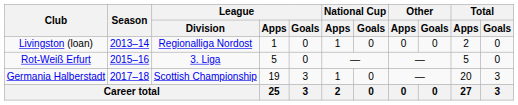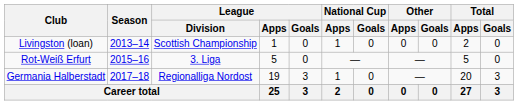 <table class=wikitable style="text-align:center">
 <tr>
 <th rowspan="2">Club</th>
 <th rowspan="2">Season</th>
 <th colspan="3">League</th>
 <th colspan="2">National Cup</th>
 <th colspan="2">Other</th>
 <th colspan="2">Total</th>
 </tr>
 <tr>
 <th>Division</th>
 <th>Apps</th>
 <th>Goals</th>
 <th>Apps</th>
 <th>Goals</th>
 <th>Apps</th>
 <th>Goals</th>
 <th>Apps</th>
 <th>Goals</th>
 </tr>
 <tr>
 <td><a href='#'>Livingston</a> (loan)</td>
 <td><a href='#'>2013–14</a></td>
-<td><a href='#'>Regionalliga Nordost</a></td>
+<td><a href='#'>Scottish Championship</a></td>
 <td>1</td>
 <td>0</td>
 <td>1</td>
 <td>0</td>
 <td>0</td>
 <td>0</td>
 <td>2</td>
 <td>0</td>
 </tr>
 <tr>
 <td><a href='#'>Rot-Weiß Erfurt</a></td>
 <td><a href='#'>2015–16</a></td>
 <td><a href='#'>3. Liga</a></td>
 <td>5</td>
 <td>0</td>
 <td colspan="2">—</td>
 <td colspan="2">—</td>
 <td>5</td>
 <td>0</td>
 </tr>
 <tr>
 <td><a href='#'>Germania Halberstadt</a></td>
 <td><a href='#'>2017–18</a></td>
-<td><a href='#'>Scottish Championship</a></td>
+<td><a href='#'>Regionalliga Nordost</a></td>
 <td>19</td>
 <td>3</td>
 <td>1</td>
 <td>0</td>
 <td colspan="2">—</td>
 <td>20</td>
 <td>3</td>
 </tr>
 <tr>
 <th colspan="3">Career total</th>
 <th>25</th>
 <th>3</th>
 <th>2</th>
 <th>0</th>
 <th>0</th>
 <th>0</th>
 <th>27</th>
 <th>3</th>
 </tr>
 </table>
